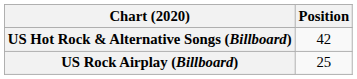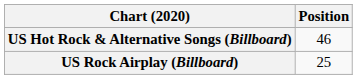 <table class="wikitable plainrowheaders" style="text-align:center">
 <tr>
 <th>Chart (2020)</th>
 <th>Position</th>
 </tr>
 <tr>
 <th scope="row">US Hot Rock & Alternative Songs (<em>Billboard</em>)</th>
-<td>42</td>
+<td>46</td>
 </tr>
 <tr>
 <th scope="row">US Rock Airplay (<em>Billboard</em>)</th>
 <td>25</td>
 </tr>
 </table>
